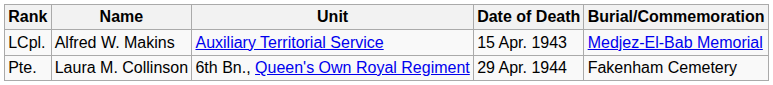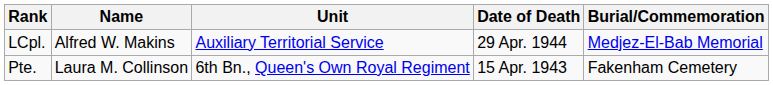 <table class="wikitable">
 <tr>
 <th>Rank</th>
 <th>Name</th>
 <th>Unit</th>
 <th>Date of Death</th>
 <th>Burial/Commemoration</th>
 </tr>
 <tr>
 <td>LCpl.</td>
 <td>Alfred W. Makins</td>
 <td><a href='#'>Auxiliary Territorial Service</a></td>
-<td>15 Apr. 1943</td>
+<td>29 Apr. 1944</td>
 <td><a href='#'>Medjez-El-Bab Memorial</a></td>
 </tr>
 <tr>
 <td>Pte.</td>
 <td>Laura M. Collinson</td>
 <td>6th Bn., <a href='#'>Queen's Own Royal Regiment</a></td>
-<td>29 Apr. 1944</td>
+<td>15 Apr. 1943</td>
 <td>Fakenham Cemetery</td>
 </tr>
 </table>
